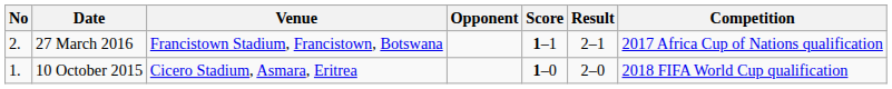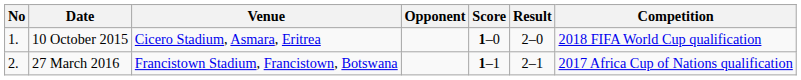 <table class="wikitable" style="font-size:85%;">
 <tr>
 <th>No</th>
 <th>Date</th>
 <th>Venue</th>
 <th>Opponent</th>
 <th>Score</th>
 <th>Result</th>
 <th>Competition</th>
 </tr>
 <tr>
+<td>1.</td>
+<td>10 October 2015</td>
+<td><a href='#'>Cicero Stadium</a>, <a href='#'>Asmara</a>, <a href='#'>Eritrea</a></td>
+<td></td>
+<td align=center><strong>1</strong>–0</td>
+<td align=center>2–0</td>
+<td><a href='#'>2018 FIFA World Cup qualification</a></td>
+</tr>
+<tr>
 <td>2.</td>
 <td>27 March 2016</td>
 <td><a href='#'>Francistown Stadium</a>, <a href='#'>Francistown</a>, <a href='#'>Botswana</a></td>
 <td></td>
 <td align=center><strong>1</strong>–1</td>
 <td align=center>2–1</td>
 <td><a href='#'>2017 Africa Cup of Nations qualification</a></td>
 </tr>
-<tr>
-<td>1.</td>
-<td>10 October 2015</td>
-<td><a href='#'>Cicero Stadium</a>, <a href='#'>Asmara</a>, <a href='#'>Eritrea</a></td>
-<td></td>
-<td align=center><strong>1</strong>–0</td>
-<td align=center>2–0</td>
-<td><a href='#'>2018 FIFA World Cup qualification</a></td>
-</tr>
 </table>
